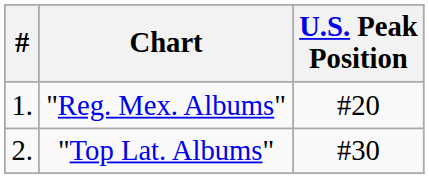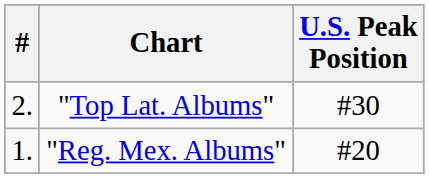 <table class="wikitable">
 <tr>
 <th>#</th>
 <th>Chart</th>
 <th><a href='#'>U.S.</a> Peak<br>Position</th>
 </tr>
 <tr>
+<td>2.</td>
+<td style="text-align:center;">"<a href='#'>Top Lat. Albums</a>"</td>
+<td style="text-align:center;">#30</td>
+</tr>
+<tr>
 <td>1.</td>
 <td style="text-align:center;">"<a href='#'>Reg. Mex. Albums</a>"</td>
 <td style="text-align:center;">#20</td>
 </tr>
-<tr>
-<td>2.</td>
-<td style="text-align:center;">"<a href='#'>Top Lat. Albums</a>"</td>
-<td style="text-align:center;">#30</td>
-</tr>
 </table>
